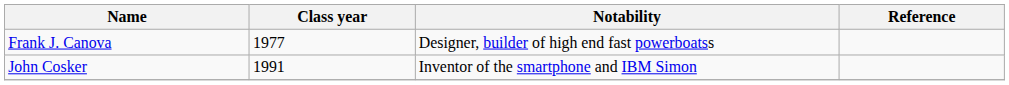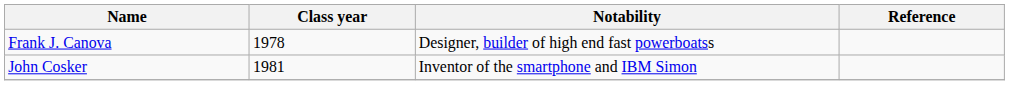 <table class="wikitable sortable" style="width: 80%;">
 <tr valign="top">
 <th style="width: 15em;">Name</th>
 <th style="width: 10em;">Class year</th>
 <th>Notability</th>
 <th class="unsortable"  style="width: 10em;">Reference</th>
 </tr>
 <tr>
 <td><a href='#'>Frank J. Canova</a></td>
-<td>1977</td>
+<td>1978</td>
 <td>Designer, <a href='#'>builder</a> of high end fast <a href='#'>powerboats</a>s</td>
 <td></td>
 </tr>
 <tr>
 <td><a href='#'>John Cosker</a></td>
-<td>1991</td>
+<td>1981</td>
 <td>Inventor of the <a href='#'>smartphone</a> and <a href='#'>IBM Simon</a></td>
 <td></td>
 </tr>
 <tr>
 </tr>
 </table>
